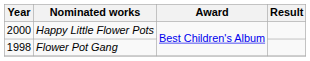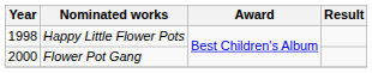 <table class="wikitable">
 <tr>
 <th>Year</th>
 <th>Nominated works</th>
 <th>Award</th>
 <th>Result</th>
 </tr>
 <tr>
-<td>2000</td>
+<td>1998</td>
 <td><em>Happy Little Flower Pots</em></td>
 <td rowspan="2"><a href='#'>Best Children's Album</a></td>
 <td></td>
 </tr>
 <tr>
-<td>1998</td>
+<td>2000</td>
 <td><em>Flower Pot Gang</em></td>
 <td></td>
 </tr>
 <tr>
 </tr>
 </table>
